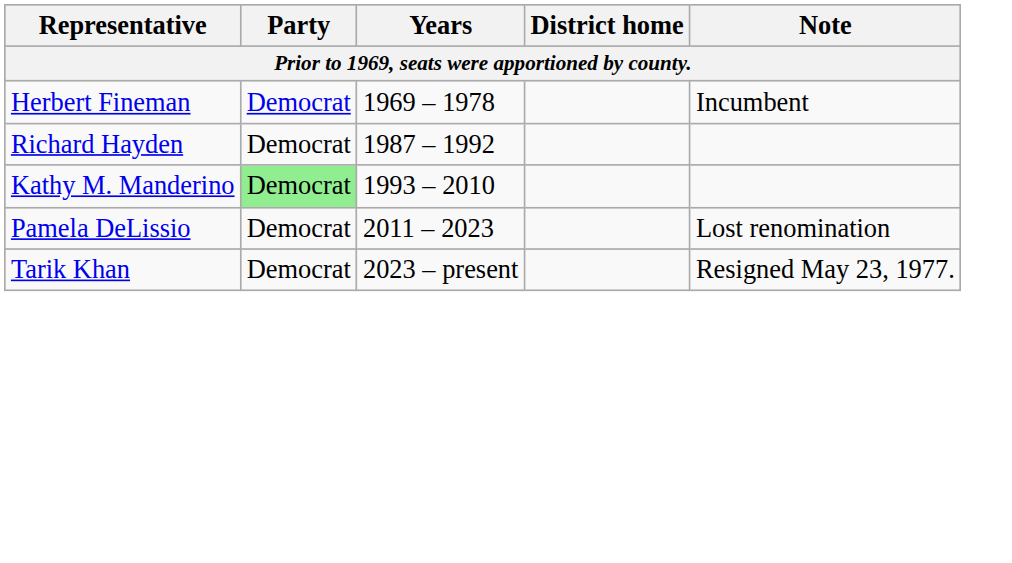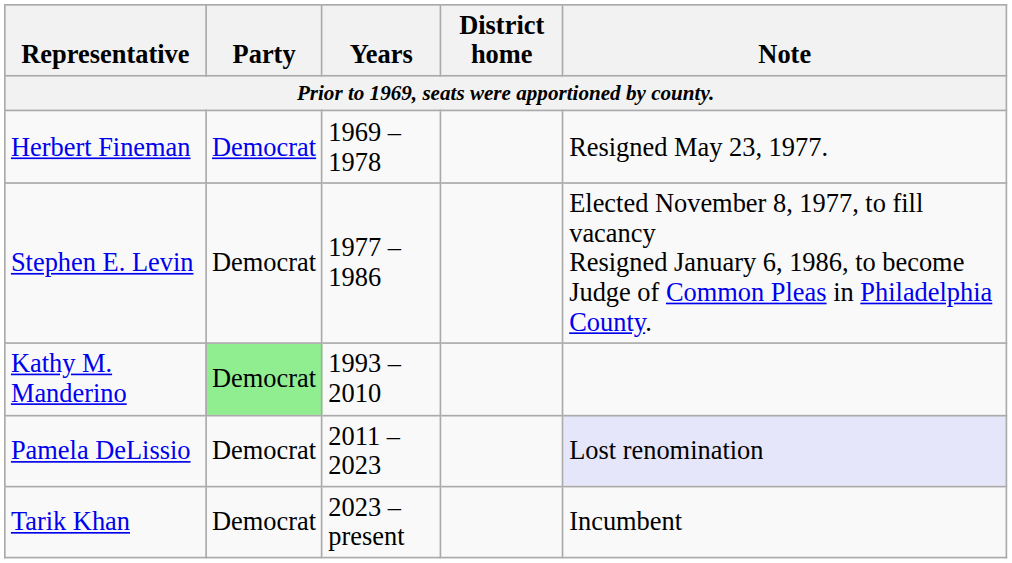 <table class=wikitable>
 <tr valign=bottom>
 <th>Representative</th>
 <th>Party</th>
 <th>Years</th>
 <th>District home</th>
 <th>Note</th>
 </tr>
 <tr>
 <th colspan=5 style="font-size: 80%;"><em>Prior to 1969, seats were apportioned by county.</em></th>
 </tr>
 <tr>
 <td><a href='#'>Herbert Fineman</a></td>
 <td><a href='#'>Democrat</a></td>
 <td>1969 – 1978</td>
 <td></td>
-<td>Incumbent</td>
+<td>Resigned May 23, 1977.</td>
 </tr>
 <tr>
-<td><a href='#'>Richard Hayden</a></td>
+<td><a href='#'>Stephen E. Levin</a></td>
 <td>Democrat</td>
-<td>1987 – 1992</td>
+<td>1977 – 1986</td>
 <td></td>
-<td></td>
+<td>Elected November 8, 1977, to fill vacancy<br>Resigned January 6, 1986, to become Judge of <a href='#'>Common Pleas</a> in <a href='#'>Philadelphia County</a>.</td>
 </tr>
 <tr>
 <td><a href='#'>Kathy M. Manderino</a></td>
 <td style="background: lightgreen;">Democrat</td>
 <td>1993 – 2010</td>
 <td></td>
 <td></td>
 </tr>
 <tr>
 <td><a href='#'>Pamela DeLissio</a></td>
 <td>Democrat</td>
 <td>2011 – 2023</td>
 <td></td>
-<td>Lost renomination</td>
+<td style="background: lavender;">Lost renomination</td>
 </tr>
 <tr>
 <td><a href='#'>Tarik Khan</a></td>
 <td>Democrat</td>
 <td>2023 – present</td>
 <td></td>
-<td>Resigned May 23, 1977.</td>
+<td>Incumbent</td>
 </tr>
 </table>
